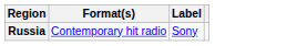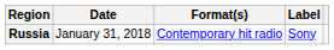 <table class="wikitable plainrowheaders">
 <tr>
 <th scope="col">Region</th>
+<th scope="col">Date</th>
 <th scope="col">Format(s)</th>
 <th scope="col">Label</th>
 <th scope="col"></th>
 </tr>
 <tr>
 <th scope="row">Russia</th>
+<td>January 31, 2018</td>
 <td><a href='#'>Contemporary hit radio</a></td>
 <td><a href='#'>Sony</a></td>
 <td></td>
 </tr>
 </table>
